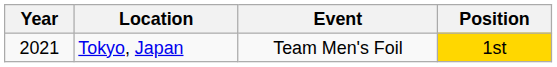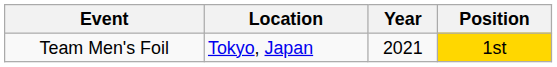 <table class="wikitable" width="50%" style="font-size:90%; text-align:center;">
 <tr>
+<th>Event</th>
+<th>Location</th>
 <th>Year</th>
-<th>Location</th>
-<th>Event</th>
 <th>Position</th>
 </tr>
 <tr>
+<td>Team Men's Foil</td>
+<td rowspan="1" align="left"> <a href='#'>Tokyo</a>, <a href='#'>Japan</a></td>
 <td>2021</td>
-<td rowspan="1" align="left"> <a href='#'>Tokyo</a>, <a href='#'>Japan</a></td>
-<td>Team Men's Foil</td>
 <td bgcolor="gold">1st</td>
 </tr>
 </table>
